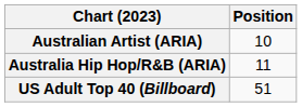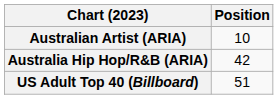 <table class="wikitable sortable plainrowheaders" style="text-align:center">
 <tr>
 <th scope="col">Chart (2023)</th>
 <th scope="col">Position</th>
 </tr>
 <tr>
 <th scope="row">Australian Artist (ARIA)</th>
 <td>10</td>
 </tr>
 <tr>
 <th scope="row">Australia Hip Hop/R&B (ARIA)</th>
-<td>11</td>
+<td>42</td>
 </tr>
 <tr>
 <th scope="row">US Adult Top 40 (<em>Billboard</em>)</th>
 <td>51</td>
 </tr>
 </table>
